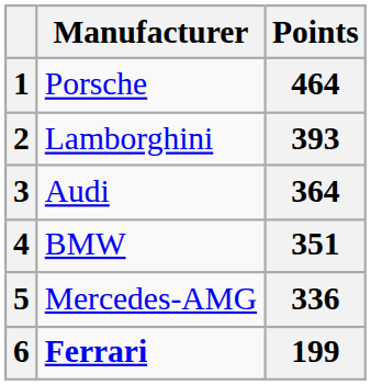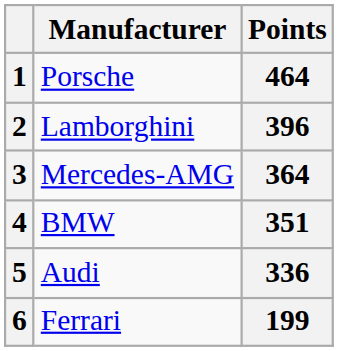 <table class="wikitable" style="font-size: 85%;">
 <tr>
 <th></th>
 <th>Manufacturer</th>
 <th>Points</th>
 </tr>
 <tr>
 <th>1</th>
 <td> <a href='#'>Porsche</a></td>
 <th>464</th>
 </tr>
 <tr>
 <th>2</th>
 <td> <a href='#'>Lamborghini</a></td>
-<th>393</th>
+<th>396</th>
 </tr>
 <tr>
 <th>3</th>
-<td> <a href='#'>Audi</a></td>
+<td> <a href='#'>Mercedes-AMG</a></td>
 <th>364</th>
 </tr>
 <tr>
 <th>4</th>
 <td> <a href='#'>BMW</a></td>
 <th>351</th>
 </tr>
 <tr>
 <th>5</th>
-<td> <a href='#'>Mercedes-AMG</a></td>
+<td> <a href='#'>Audi</a></td>
 <th>336</th>
 </tr>
 <tr>
 <th>6</th>
-<td><strong> <a href='#'>Ferrari</a></strong></td>
+<td> <a href='#'>Ferrari</a></td>
 <th>199</th>
 </tr>
 </table>
